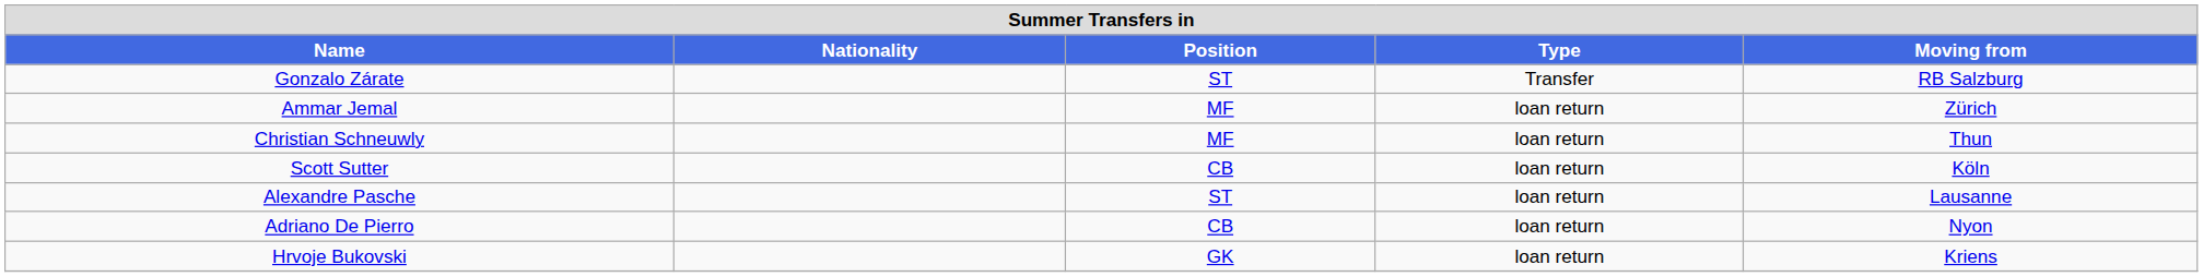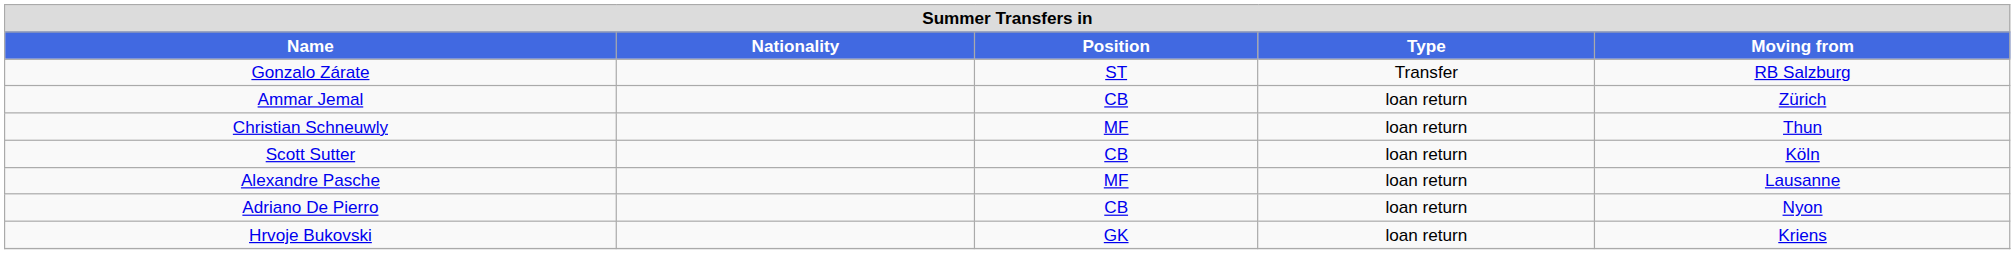 <table class="wikitable"  style="text-align:center; font-size:90%; width:85%;">
 <tr>
 <th colspan="11"  style="background:#dcdcdc; text-align:center;">Summer Transfers in</th>
 </tr>
 <tr>
 <th style="background:#4169E1; color:white; text-align:center;">Name</th>
 <th style="background:#4169E1; color:white; text-align:center;">Nationality</th>
 <th style="background:#4169E1; color:white; text-align:center;">Position</th>
 <th style="background:#4169E1; color:white; text-align:center;">Type</th>
 <th style="background:#4169E1; color:white; text-align:center;">Moving from</th>
 </tr>
 <tr>
 <td><a href='#'>Gonzalo Zárate</a></td>
 <td></td>
 <td><a href='#'>ST</a></td>
 <td>Transfer</td>
 <td><a href='#'>RB Salzburg</a></td>
 </tr>
 <tr>
 <td><a href='#'>Ammar Jemal</a></td>
 <td></td>
-<td><a href='#'>MF</a></td>
+<td><a href='#'>CB</a></td>
 <td>loan return</td>
 <td><a href='#'>Zürich</a></td>
 </tr>
 <tr>
 <td><a href='#'>Christian Schneuwly</a></td>
 <td></td>
 <td><a href='#'>MF</a></td>
 <td>loan return</td>
 <td><a href='#'>Thun</a></td>
 </tr>
 <tr>
 <td><a href='#'>Scott Sutter</a></td>
 <td></td>
 <td><a href='#'>CB</a></td>
 <td>loan return</td>
 <td><a href='#'>Köln</a></td>
 </tr>
 <tr>
 <td><a href='#'>Alexandre Pasche</a></td>
 <td></td>
-<td><a href='#'>ST</a></td>
+<td><a href='#'>MF</a></td>
 <td>loan return</td>
 <td><a href='#'>Lausanne</a></td>
 </tr>
 <tr>
 <td><a href='#'>Adriano De Pierro</a></td>
 <td></td>
 <td><a href='#'>CB</a></td>
 <td>loan return</td>
 <td><a href='#'>Nyon</a></td>
 </tr>
 <tr>
 <td><a href='#'>Hrvoje Bukovski</a></td>
 <td></td>
 <td><a href='#'>GK</a></td>
 <td>loan return</td>
 <td><a href='#'>Kriens</a></td>
 </tr>
 <tr>
 </tr>
 </table>
